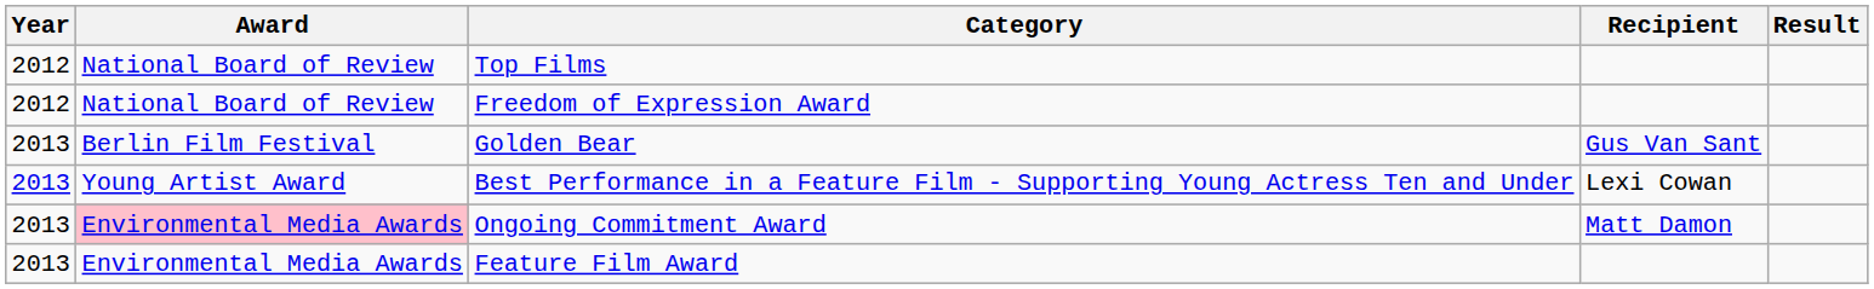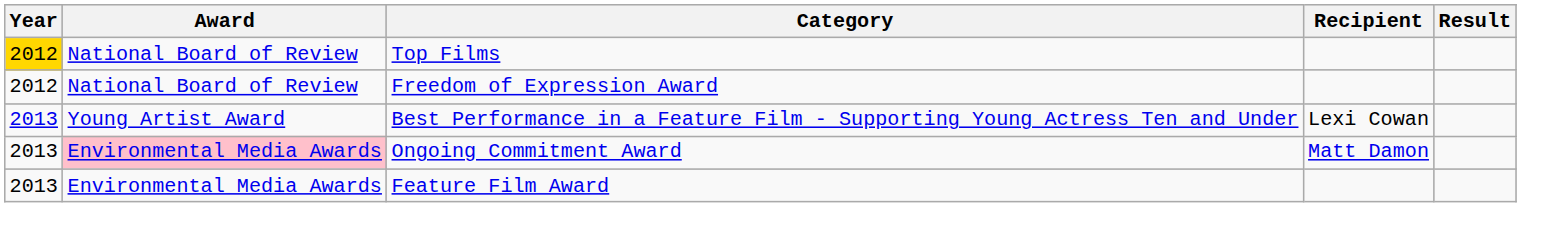 <table class="wikitable sortable plainrowheaders">
 <tr>
 <th>Year</th>
 <th>Award</th>
 <th>Category</th>
 <th>Recipient</th>
 <th>Result</th>
 </tr>
 <tr>
-<td>2012</td>
+<td style="background: gold;">2012</td>
 <td><a href='#'>National Board of Review</a></td>
 <td><a href='#'>Top Films</a></td>
 <td></td>
 <td></td>
 </tr>
 <tr>
 <td>2012</td>
 <td><a href='#'>National Board of Review</a></td>
 <td><a href='#'>Freedom of Expression Award</a></td>
 <td></td>
-<td></td>
-</tr>
-<tr>
-<td>2013</td>
-<td><a href='#'>Berlin Film Festival</a></td>
-<td><a href='#'>Golden Bear</a></td>
-<td><a href='#'>Gus Van Sant</a></td>
 <td></td>
 </tr>
 <tr>
 <td><a href='#'>2013</a></td>
 <td><a href='#'>Young Artist Award</a></td>
 <td><a href='#'>Best Performance in a Feature Film - Supporting Young Actress Ten and Under</a></td>
 <td>Lexi Cowan</td>
 <td></td>
 </tr>
 <tr>
 <td>2013</td>
 <td style="background: pink;"><a href='#'>Environmental Media Awards</a></td>
 <td><a href='#'>Ongoing Commitment Award</a></td>
 <td><a href='#'>Matt Damon</a></td>
 <td></td>
 </tr>
 <tr>
 <td>2013</td>
 <td><a href='#'>Environmental Media Awards</a></td>
 <td><a href='#'>Feature Film Award</a></td>
 <td></td>
 <td></td>
 </tr>
 </table>
